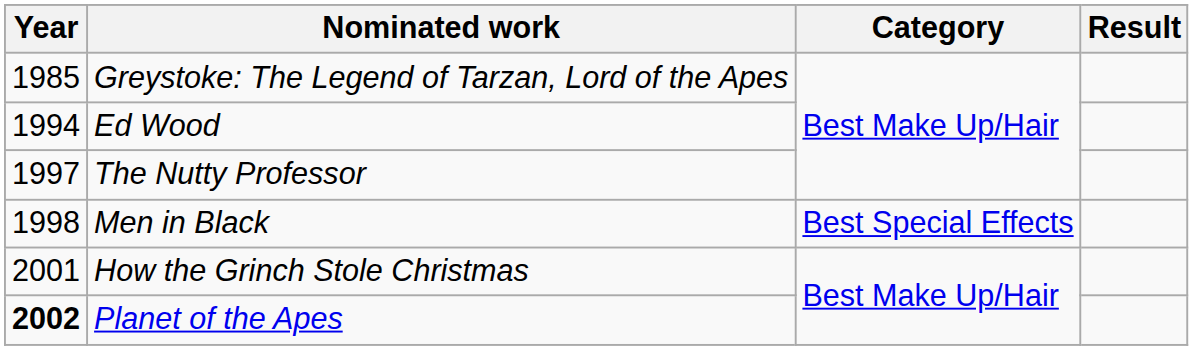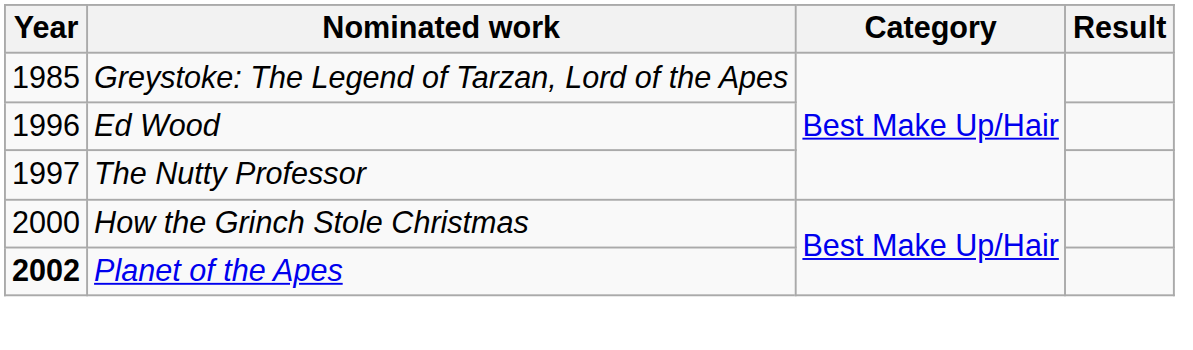 <table class="wikitable">
 <tr>
 <th>Year</th>
 <th>Nominated work</th>
 <th>Category</th>
 <th>Result</th>
 </tr>
 <tr>
 <td>1985</td>
 <td><em>Greystoke: The Legend of Tarzan, Lord of the Apes</em></td>
 <td rowspan="3"><a href='#'>Best Make Up/Hair</a></td>
 <td></td>
 </tr>
 <tr>
-<td>1994</td>
+<td>1996</td>
 <td><em>Ed Wood</em></td>
 <td></td>
 </tr>
 <tr>
 <td>1997</td>
 <td><em>The Nutty Professor</em></td>
 <td></td>
 </tr>
 <tr>
-<td>1998</td>
-<td><em>Men in Black</em></td>
-<td><a href='#'>Best Special Effects</a></td>
-<td></td>
-</tr>
-<tr>
-<td>2001</td>
+<td>2000</td>
 <td><em>How the Grinch Stole Christmas</em></td>
 <td rowspan="2"><a href='#'>Best Make Up/Hair</a></td>
 <td></td>
 </tr>
 <tr>
 <td><strong>2002</strong></td>
 <td><em><a href='#'>Planet of the Apes</a></em></td>
 <td></td>
 </tr>
 </table>
